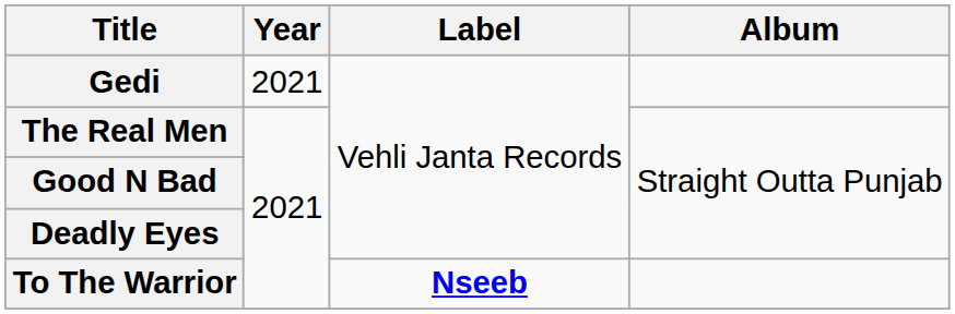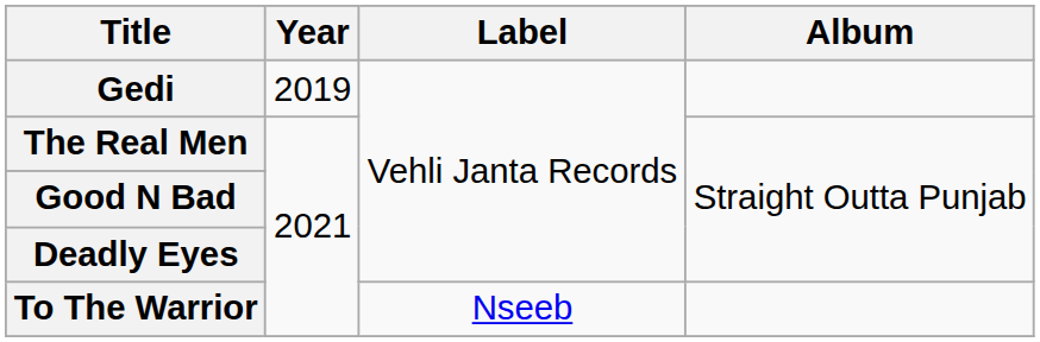 <table class="wikitable plainrowheaders" style="text-align:center;">
 <tr>
 <th>Title</th>
 <th>Year</th>
 <th>Label</th>
 <th>Album</th>
 </tr>
 <tr>
 <th scope="row">Gedi<br></th>
-<td>2021</td>
+<td>2019</td>
 <td rowspan="4">Vehli Janta Records</td>
 <td></td>
 </tr>
 <tr>
 <th scope="row">The Real Men<br></th>
 <td rowspan="4">2021</td>
 <td rowspan="3">Straight Outta Punjab</td>
 </tr>
 <tr>
 <th scope="row">Good N Bad<br></th>
 </tr>
 <tr>
 <th scope="row">Deadly Eyes<br></th>
 </tr>
 <tr>
 <th scope="row">To The Warrior </th>
-<td><strong><a href='#'>Nseeb</a></strong></td>
+<td><a href='#'>Nseeb</a></td>
 <td></td>
 </tr>
 </table>
